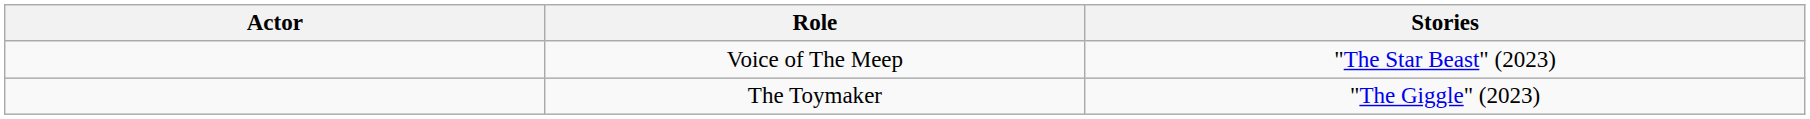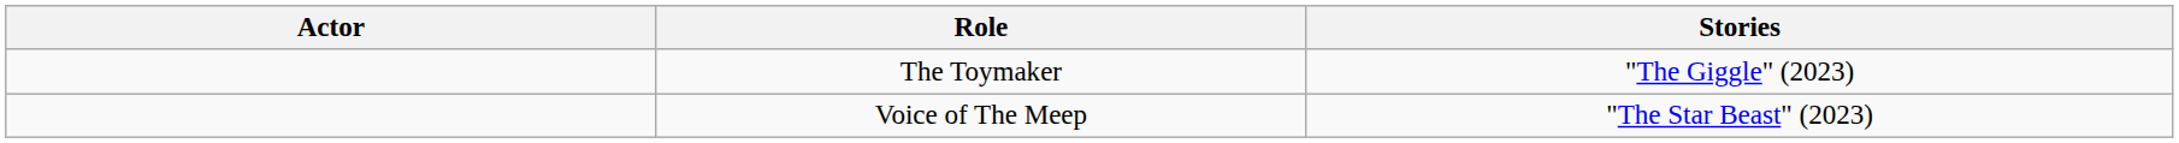 <table class="wikitable plainrowheaders sortable" style="text-align:center; width:99%;">
 <tr>
 <th style="width:30%;">Actor</th>
 <th scope="col" style="width:30%;">Role</th>
 <th scope="col" style="width:40%;">Stories</th>
 </tr>
 <tr>
 <td></td>
+<td>The Toymaker</td>
+<td data-sort-value="303">"<a href='#'>The Giggle</a>" (2023)</td>
+</tr>
+<tr>
+<td></td>
 <td>Voice of The Meep</td>
 <td data-sort-value="301">"<a href='#'>The Star Beast</a>" (2023)</td>
 </tr>
-<tr>
-<td></td>
-<td>The Toymaker</td>
-<td data-sort-value="303">"<a href='#'>The Giggle</a>" (2023)</td>
-</tr>
 </table>
